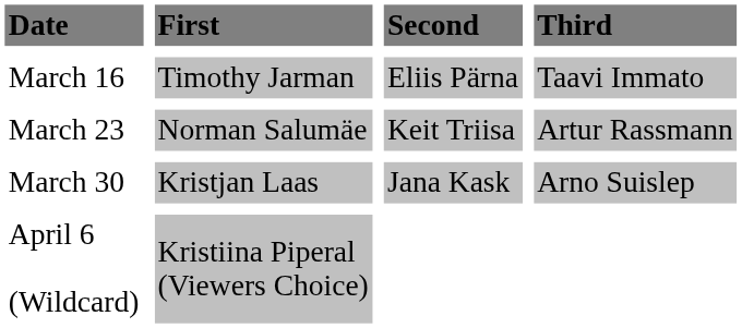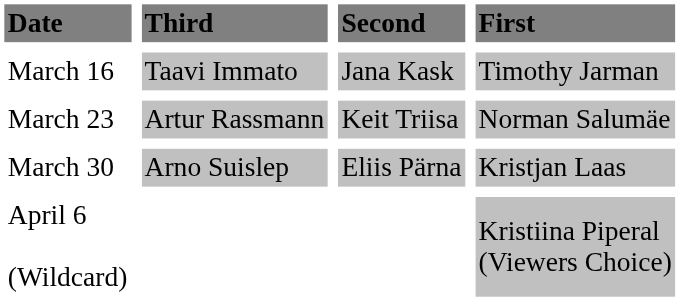 <table cellpadding=2 cellspacing=6>
 <tr bgcolor=#808080>
 <td><strong>Date</strong></td>
+<td><strong>Third</strong></td>
+<td><strong>Second</strong></td>
 <td><strong>First</strong></td>
-<td><strong>Second</strong></td>
-<td><strong>Third</strong></td>
 </tr>
 <tr>
 <td>March 16</td>
+<td bgcolor="#C0C0C0">Taavi Immato</td>
+<td bgcolor="#C0C0C0">Jana Kask</td>
 <td bgcolor="#C0C0C0">Timothy Jarman</td>
-<td bgcolor="#C0C0C0">Eliis Pärna</td>
-<td bgcolor="#C0C0C0">Taavi Immato</td>
 </tr>
 <tr>
 <td>March 23</td>
+<td bgcolor="#C0C0C0">Artur Rassmann</td>
+<td bgcolor="#C0C0C0">Keit Triisa</td>
 <td bgcolor="#C0C0C0">Norman Salumäe</td>
-<td bgcolor="#C0C0C0">Keit Triisa</td>
-<td bgcolor="#C0C0C0">Artur Rassmann</td>
 </tr>
 <tr>
 <td>March 30</td>
+<td bgcolor="#C0C0C0">Arno Suislep</td>
+<td bgcolor="#C0C0C0">Eliis Pärna</td>
 <td bgcolor="#C0C0C0">Kristjan Laas</td>
-<td bgcolor="#C0C0C0">Jana Kask</td>
-<td bgcolor="#C0C0C0">Arno Suislep</td>
 </tr>
 <tr>
 <td>April 6<br><br>(Wildcard)</td>
-<td bgcolor="#C0C0C0">Kristiina Piperal<br>(Viewers Choice)</td>
 <td></td>
 <td></td>
+<td bgcolor="#C0C0C0">Kristiina Piperal<br>(Viewers Choice)</td>
 </tr>
 </table>
